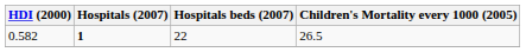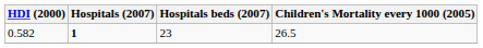 <table class="wikitable" border="1">
 <tr>
 <th><a href='#'>HDI</a> (2000)</th>
 <th>Hospitals (2007)</th>
 <th>Hospitals beds (2007)</th>
 <th>Children's Mortality every 1000 (2005)</th>
 </tr>
 <tr>
 <td>0.582</td>
 <td><strong>1</strong></td>
-<td>22</td>
+<td>23</td>
 <td>26.5</td>
 </tr>
 <tr>
 </tr>
 </table>
